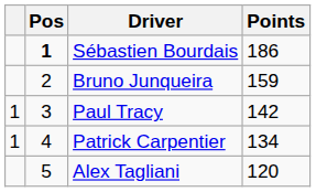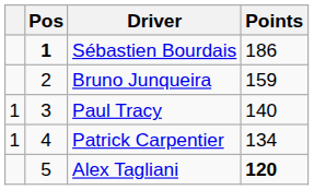 <table class="wikitable" style="font-size: 95%;">
 <tr>
 <th></th>
 <th>Pos</th>
 <th>Driver</th>
 <th>Points</th>
 </tr>
 <tr>
 <td align="left"></td>
 <td align="center"><strong>1</strong></td>
 <td> <a href='#'>Sébastien Bourdais</a></td>
 <td align="left">186</td>
 </tr>
 <tr>
 <td align="left"></td>
 <td align="center">2</td>
 <td> <a href='#'>Bruno Junqueira</a></td>
 <td align="left">159</td>
 </tr>
 <tr>
 <td align="left"> 1</td>
 <td align="center">3</td>
 <td> <a href='#'>Paul Tracy</a></td>
-<td align="left">142</td>
+<td align="left">140</td>
 </tr>
 <tr>
 <td align="left"> 1</td>
 <td align="center">4</td>
 <td> <a href='#'>Patrick Carpentier</a></td>
 <td align="left">134</td>
 </tr>
 <tr>
 <td align="left"></td>
 <td align="center">5</td>
 <td> <a href='#'>Alex Tagliani</a></td>
-<td align="left">120</td>
+<td align="left"><strong>120</strong></td>
 </tr>
 </table>
